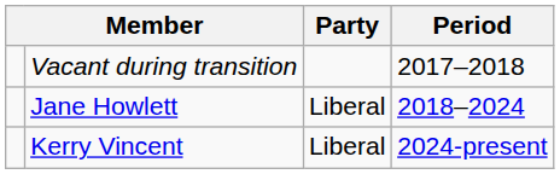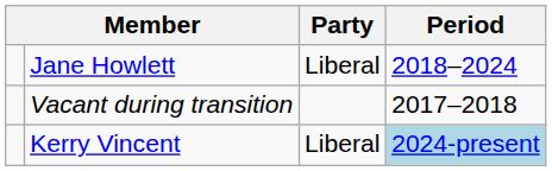 <table class="wikitable">
 <tr>
 <th colspan="2">Member</th>
 <th>Party</th>
 <th>Period</th>
+</tr>
+<tr>
+<td> </td>
+<td><a href='#'>Jane Howlett</a></td>
+<td>Liberal</td>
+<td><a href='#'>2018</a>–<a href='#'>2024</a></td>
 </tr>
 <tr>
 <td></td>
 <td><em>Vacant during transition</em></td>
 <td></td>
 <td>2017–2018</td>
 </tr>
 <tr>
 <td> </td>
-<td><a href='#'>Jane Howlett</a></td>
-<td>Liberal</td>
-<td><a href='#'>2018</a>–<a href='#'>2024</a></td>
-</tr>
-<tr>
-<td> </td>
 <td><a href='#'>Kerry Vincent</a></td>
 <td>Liberal</td>
-<td><a href='#'>2024-present</a></td>
+<td style="background: lightblue;"><a href='#'>2024-present</a></td>
 </tr>
 </table>
